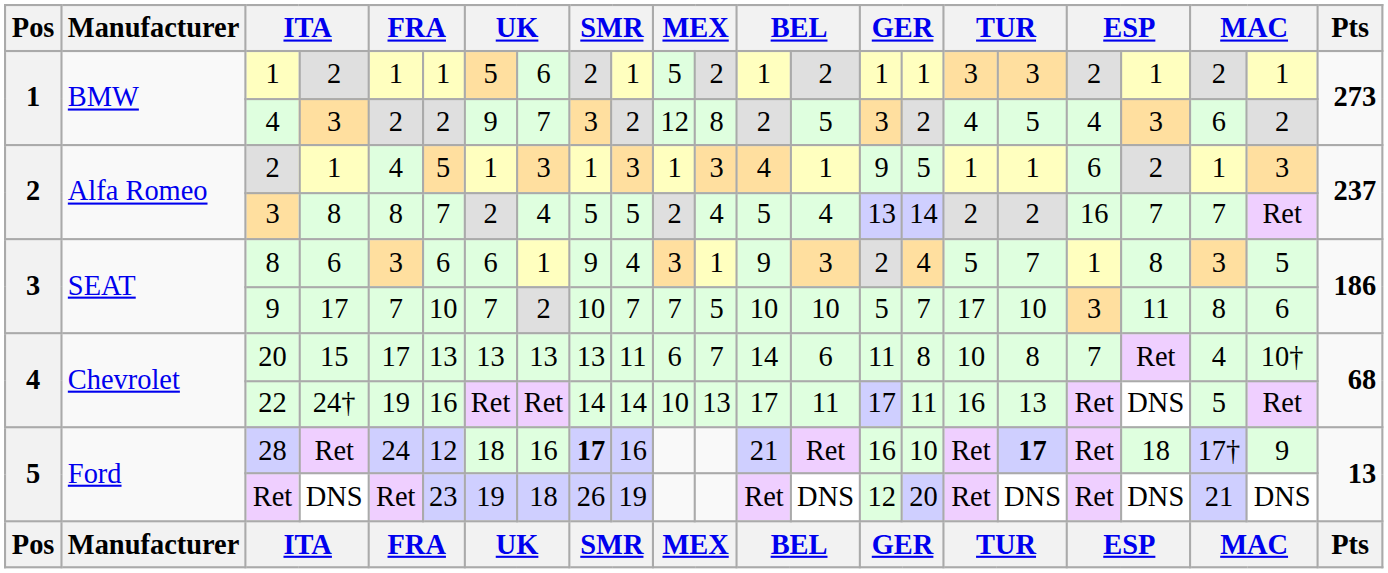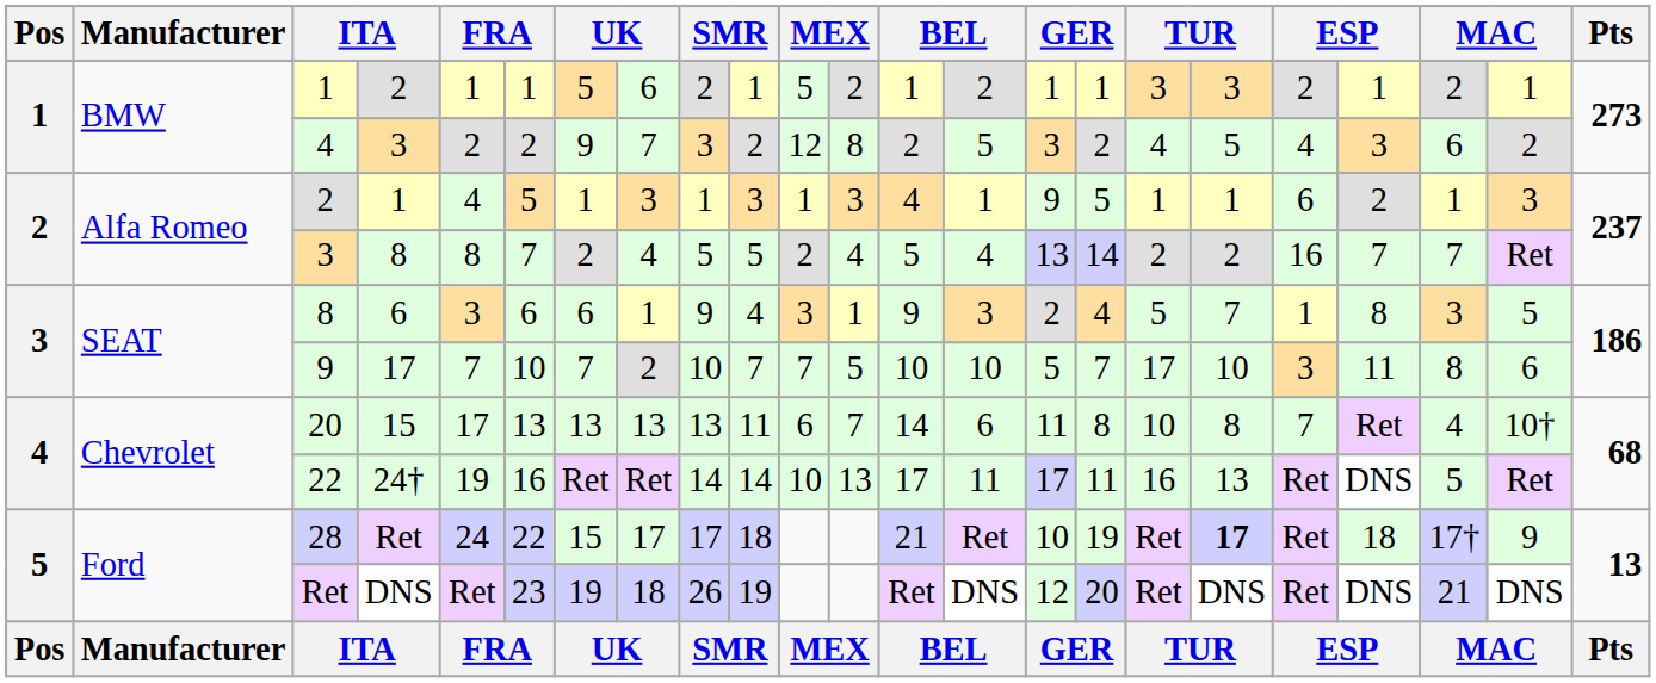 <table align=left| class="wikitable" style="font-size: 85%; text-align: center">
 <tr valign="top">
 <th valign=middle>Pos</th>
 <th valign=middle>Manufacturer</th>
 <th colspan=2><a href='#'>ITA</a><br></th>
 <th colspan=2><a href='#'>FRA</a><br></th>
 <th colspan=2><a href='#'>UK</a><br></th>
 <th colspan=2><a href='#'>SMR</a><br></th>
 <th colspan=2><a href='#'>MEX</a><br></th>
 <th colspan=2><a href='#'>BEL</a><br></th>
 <th colspan=2><a href='#'>GER</a><br></th>
 <th colspan=2><a href='#'>TUR</a><br></th>
 <th colspan=2><a href='#'>ESP</a><br></th>
 <th colspan=2><a href='#'>MAC</a><br></th>
 <th valign=middle> Pts </th>
 </tr>
 <tr>
 <th rowspan=2>1</th>
 <td align="left" rowspan=2> <a href='#'>BMW</a></td>
 <td style="background:#ffffbf;">1</td>
 <td style="background:#dfdfdf;">2</td>
 <td style="background:#ffffbf;">1</td>
 <td style="background:#ffffbf;">1</td>
 <td style="background:#ffdf9f;">5</td>
 <td style="background:#dfffdf;">6</td>
 <td style="background:#dfdfdf;">2</td>
 <td style="background:#ffffbf;">1</td>
 <td style="background:#dfffdf;">5</td>
 <td style="background:#dfdfdf;">2</td>
 <td style="background:#ffffbf;">1</td>
 <td style="background:#dfdfdf;">2</td>
 <td style="background:#ffffbf;">1</td>
 <td style="background:#ffffbf;">1</td>
 <td style="background:#ffdf9f;">3</td>
 <td style="background:#ffdf9f;">3</td>
 <td style="background:#dfdfdf;">2</td>
 <td style="background:#ffffbf;">1</td>
 <td style="background:#dfdfdf;">2</td>
 <td style="background:#ffffbf;">1</td>
 <td align="right" rowspan=2><strong>273</strong></td>
 </tr>
 <tr>
 <td style="background:#dfffdf;">4</td>
 <td style="background:#ffdf9f;">3</td>
 <td style="background:#dfdfdf;">2</td>
 <td style="background:#dfdfdf;">2</td>
 <td style="background:#dfffdf;">9</td>
 <td style="background:#dfffdf;">7</td>
 <td style="background:#ffdf9f;">3</td>
 <td style="background:#dfdfdf;">2</td>
 <td style="background:#dfffdf;">12</td>
 <td style="background:#dfffdf;">8</td>
 <td style="background:#dfdfdf;">2</td>
 <td style="background:#dfffdf;">5</td>
 <td style="background:#ffdf9f;">3</td>
 <td style="background:#dfdfdf;">2</td>
 <td style="background:#dfffdf;">4</td>
 <td style="background:#dfffdf;">5</td>
 <td style="background:#dfffdf;">4</td>
 <td style="background:#ffdf9f;">3</td>
 <td style="background:#dfffdf;">6</td>
 <td style="background:#dfdfdf;">2</td>
 </tr>
 <tr>
 <th rowspan=2>2</th>
 <td align="left" rowspan=2 nowrap> <a href='#'>Alfa Romeo</a></td>
 <td style="background:#dfdfdf;">2</td>
 <td style="background:#ffffbf;">1</td>
 <td style="background:#dfffdf;">4</td>
 <td style="background:#ffdf9f;">5</td>
 <td style="background:#ffffbf;">1</td>
 <td style="background:#ffdf9f;">3</td>
 <td style="background:#ffffbf;">1</td>
 <td style="background:#ffdf9f;">3</td>
 <td style="background:#ffffbf;">1</td>
 <td style="background:#ffdf9f;">3</td>
 <td style="background:#ffdf9f;">4</td>
 <td style="background:#ffffbf;">1</td>
 <td style="background:#dfffdf;">9</td>
 <td style="background:#dfffdf;">5</td>
 <td style="background:#ffffbf;">1</td>
 <td style="background:#ffffbf;">1</td>
 <td style="background:#dfffdf;">6</td>
 <td style="background:#dfdfdf;">2</td>
 <td style="background:#ffffbf;">1</td>
 <td style="background:#ffdf9f;">3</td>
 <td align="right" rowspan=2><strong>237</strong></td>
 </tr>
 <tr>
 <td style="background:#ffdf9f;">3</td>
 <td style="background:#dfffdf;">8</td>
 <td style="background:#dfffdf;">8</td>
 <td style="background:#dfffdf;">7</td>
 <td style="background:#dfdfdf;">2</td>
 <td style="background:#dfffdf;">4</td>
 <td style="background:#dfffdf;">5</td>
 <td style="background:#dfffdf;">5</td>
 <td style="background:#dfdfdf;">2</td>
 <td style="background:#dfffdf;">4</td>
 <td style="background:#dfffdf;">5</td>
 <td style="background:#dfffdf;">4</td>
 <td style="background:#cfcfff;">13</td>
 <td style="background:#cfcfff;">14</td>
 <td style="background:#dfdfdf;">2</td>
 <td style="background:#dfdfdf;">2</td>
 <td style="background:#dfffdf;">16</td>
 <td style="background:#dfffdf;">7</td>
 <td style="background:#dfffdf;">7</td>
 <td style="background:#efcfff;">Ret</td>
 </tr>
 <tr>
 <th rowspan=2>3</th>
 <td align="left" rowspan=2> <a href='#'>SEAT</a></td>
 <td style="background:#dfffdf;">8</td>
 <td style="background:#dfffdf;">6</td>
 <td style="background:#ffdf9f;">3</td>
 <td style="background:#dfffdf;">6</td>
 <td style="background:#dfffdf;">6</td>
 <td style="background:#ffffbf;">1</td>
 <td style="background:#dfffdf;">9</td>
 <td style="background:#dfffdf;">4</td>
 <td style="background:#ffdf9f;">3</td>
 <td style="background:#ffffbf;">1</td>
 <td style="background:#dfffdf;">9</td>
 <td style="background:#ffdf9f;">3</td>
 <td style="background:#dfdfdf;">2</td>
 <td style="background:#ffdf9f;">4</td>
 <td style="background:#dfffdf;">5</td>
 <td style="background:#dfffdf;">7</td>
 <td style="background:#ffffbf;">1</td>
 <td style="background:#dfffdf;">8</td>
 <td style="background:#ffdf9f;">3</td>
 <td style="background:#dfffdf;">5</td>
 <td align="right" rowspan=2><strong>186</strong></td>
 </tr>
 <tr>
 <td style="background:#dfffdf;">9</td>
 <td style="background:#dfffdf;">17</td>
 <td style="background:#dfffdf;">7</td>
 <td style="background:#dfffdf;">10</td>
 <td style="background:#dfffdf;">7</td>
 <td style="background:#dfdfdf;">2</td>
 <td style="background:#dfffdf;">10</td>
 <td style="background:#dfffdf;">7</td>
 <td style="background:#dfffdf;">7</td>
 <td style="background:#dfffdf;">5</td>
 <td style="background:#dfffdf;">10</td>
 <td style="background:#dfffdf;">10</td>
 <td style="background:#dfffdf;">5</td>
 <td style="background:#dfffdf;">7</td>
 <td style="background:#dfffdf;">17</td>
 <td style="background:#dfffdf;">10</td>
 <td style="background:#ffdf9f;">3</td>
 <td style="background:#dfffdf;">11</td>
 <td style="background:#dfffdf;">8</td>
 <td style="background:#dfffdf;">6</td>
 </tr>
 <tr>
 <th rowspan=2>4</th>
 <td align="left" rowspan=2> <a href='#'>Chevrolet</a></td>
 <td style="background:#dfffdf;">20</td>
 <td style="background:#dfffdf;">15</td>
 <td style="background:#dfffdf;">17</td>
 <td style="background:#dfffdf;">13</td>
 <td style="background:#dfffdf;">13</td>
 <td style="background:#dfffdf;">13</td>
 <td style="background:#dfffdf;">13</td>
 <td style="background:#dfffdf;">11</td>
 <td style="background:#dfffdf;">6</td>
 <td style="background:#dfffdf;">7</td>
 <td style="background:#dfffdf;">14</td>
 <td style="background:#dfffdf;">6</td>
 <td style="background:#dfffdf;">11</td>
 <td style="background:#dfffdf;">8</td>
 <td style="background:#dfffdf;">10</td>
 <td style="background:#dfffdf;">8</td>
 <td style="background:#dfffdf;">7</td>
 <td style="background:#efcfff;">Ret</td>
 <td style="background:#dfffdf;">4</td>
 <td style="background:#dfffdf;">10†</td>
 <td align="right" rowspan=2><strong>68</strong></td>
 </tr>
 <tr>
 <td style="background:#dfffdf;">22</td>
 <td style="background:#dfffdf;">24†</td>
 <td style="background:#dfffdf;">19</td>
 <td style="background:#dfffdf;">16</td>
 <td style="background:#efcfff;">Ret</td>
 <td style="background:#efcfff;">Ret</td>
 <td style="background:#dfffdf;">14</td>
 <td style="background:#dfffdf;">14</td>
 <td style="background:#dfffdf;">10</td>
 <td style="background:#dfffdf;">13</td>
 <td style="background:#dfffdf;">17</td>
 <td style="background:#dfffdf;">11</td>
 <td style="background:#cfcfff;">17</td>
 <td style="background:#dfffdf;">11</td>
 <td style="background:#dfffdf;">16</td>
 <td style="background:#dfffdf;">13</td>
 <td style="background:#efcfff;">Ret</td>
 <td style="background:#ffffff;">DNS</td>
 <td style="background:#dfffdf;">5</td>
 <td style="background:#efcfff;">Ret</td>
 </tr>
 <tr>
 <th rowspan=2>5</th>
 <td align="left" rowspan=2> <a href='#'>Ford</a></td>
 <td style="background:#cfcfff;">28</td>
 <td style="background:#efcfff;">Ret</td>
 <td style="background:#cfcfff;">24</td>
-<td style="background:#cfcfff;">12</td>
-<td style="background:#dfffdf;">18</td>
-<td style="background:#dfffdf;">16</td>
-<td style="background:#cfcfff;"><strong>17</strong></td>
-<td style="background:#cfcfff;">16</td>
+<td style="background:#cfcfff;">22</td>
+<td style="background:#dfffdf;">15</td>
+<td style="background:#dfffdf;">17</td>
+<td style="background:#cfcfff;">17</td>
+<td style="background:#cfcfff;">18</td>
 <td></td>
 <td></td>
 <td style="background:#cfcfff;">21</td>
 <td style="background:#efcfff;">Ret</td>
-<td style="background:#dfffdf;">16</td>
 <td style="background:#dfffdf;">10</td>
+<td style="background:#dfffdf;">19</td>
 <td style="background:#efcfff;">Ret</td>
 <td style="background:#cfcfff;"><strong>17</strong></td>
 <td style="background:#efcfff;">Ret</td>
 <td style="background:#dfffdf;">18</td>
 <td style="background:#cfcfff;">17†</td>
 <td style="background:#dfffdf;">9</td>
 <td align="right" rowspan=2><strong>13</strong></td>
 </tr>
 <tr>
 <td style="background:#efcfff;">Ret</td>
 <td style="background:#ffffff;">DNS</td>
 <td style="background:#efcfff;">Ret</td>
 <td style="background:#cfcfff;">23</td>
 <td style="background:#cfcfff;">19</td>
 <td style="background:#cfcfff;">18</td>
 <td style="background:#cfcfff;">26</td>
 <td style="background:#cfcfff;">19</td>
 <td></td>
 <td></td>
 <td style="background:#efcfff;">Ret</td>
 <td style="background:#ffffff;">DNS</td>
 <td style="background:#dfffdf;">12</td>
 <td style="background:#cfcfff;">20</td>
 <td style="background:#efcfff;">Ret</td>
 <td style="background:#ffffff;">DNS</td>
 <td style="background:#efcfff;">Ret</td>
 <td style="background:#ffffff;">DNS</td>
 <td style="background:#cfcfff;">21</td>
 <td style="background:#ffffff;">DNS</td>
 </tr>
 <tr>
 <th valign=middle>Pos</th>
 <th valign=middle>Manufacturer</th>
 <th colspan=2><a href='#'>ITA</a><br></th>
 <th colspan=2><a href='#'>FRA</a><br></th>
 <th colspan=2><a href='#'>UK</a><br></th>
 <th colspan=2><a href='#'>SMR</a><br></th>
 <th colspan=2><a href='#'>MEX</a><br></th>
 <th colspan=2><a href='#'>BEL</a><br></th>
 <th colspan=2><a href='#'>GER</a><br></th>
 <th colspan=2><a href='#'>TUR</a><br></th>
 <th colspan=2><a href='#'>ESP</a><br></th>
 <th colspan=2><a href='#'>MAC</a><br></th>
 <th valign=middle> Pts </th>
 </tr>
 </table>
